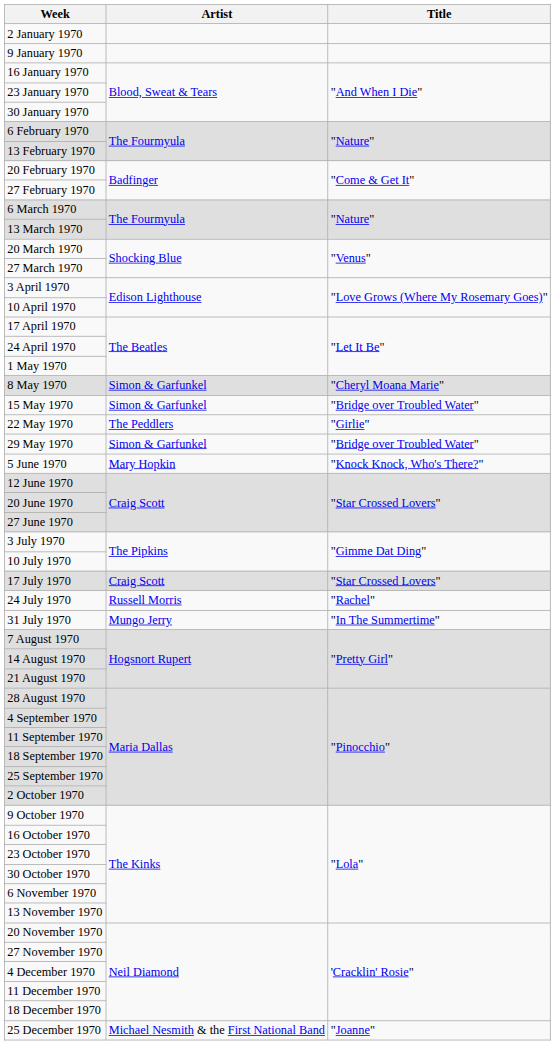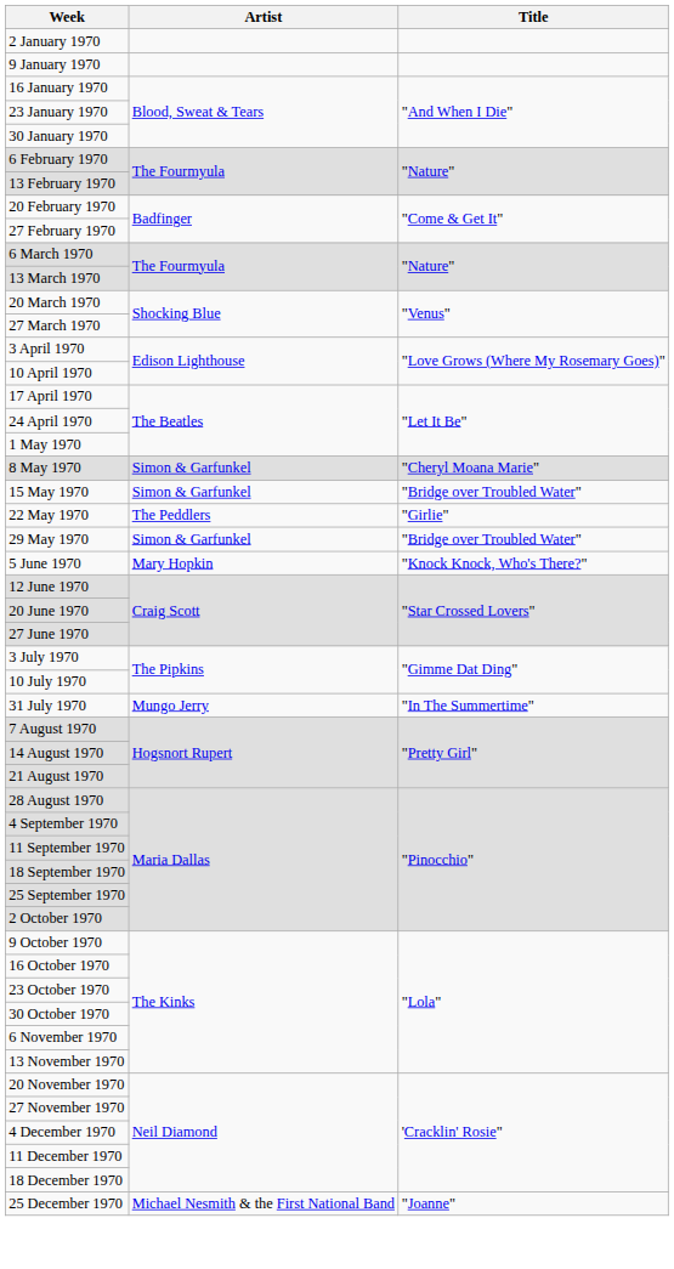 <table class="wikitable">
 <tr>
 <th>Week</th>
 <th>Artist</th>
 <th>Title</th>
 </tr>
 <tr>
 <td>2 January 1970</td>
 <td></td>
 <td></td>
 </tr>
 <tr>
 <td>9 January 1970</td>
 <td></td>
 <td></td>
 </tr>
 <tr>
 <td>16 January 1970</td>
 <td rowspan="3"><a href='#'>Blood, Sweat & Tears</a></td>
 <td rowspan="3">"<a href='#'>And When I Die</a>"</td>
 </tr>
 <tr>
 <td>23 January 1970</td>
 </tr>
 <tr>
 <td>30 January 1970</td>
 </tr>
 <tr bgcolor="#DFDFDF">
 <td>6 February 1970</td>
 <td rowspan="2"><a href='#'>The Fourmyula</a></td>
 <td rowspan="2">"<a href='#'>Nature</a>"</td>
 </tr>
 <tr bgcolor="#DFDFDF">
 <td>13 February 1970</td>
 </tr>
 <tr>
 <td>20 February 1970</td>
 <td rowspan="2"><a href='#'>Badfinger</a></td>
 <td rowspan="2">"<a href='#'>Come & Get It</a>"</td>
 </tr>
 <tr>
 <td>27 February 1970</td>
 </tr>
 <tr bgcolor="#DFDFDF">
 <td>6 March 1970</td>
 <td rowspan="2"><a href='#'>The Fourmyula</a></td>
 <td rowspan="2">"<a href='#'>Nature</a>"</td>
 </tr>
 <tr bgcolor="#DFDFDF">
 <td>13 March 1970</td>
 </tr>
 <tr>
 <td>20 March 1970</td>
 <td rowspan="2"><a href='#'>Shocking Blue</a></td>
 <td rowspan="2">"<a href='#'>Venus</a>"</td>
 </tr>
 <tr>
 <td>27 March 1970</td>
 </tr>
 <tr>
 <td>3 April 1970</td>
 <td rowspan="2"><a href='#'>Edison Lighthouse</a></td>
 <td rowspan="2">"<a href='#'>Love Grows (Where My Rosemary Goes)</a>"</td>
 </tr>
 <tr>
 <td>10 April 1970</td>
 </tr>
 <tr>
 <td>17 April 1970</td>
 <td rowspan="3"><a href='#'>The Beatles</a></td>
 <td rowspan="3">"<a href='#'>Let It Be</a>"</td>
 </tr>
 <tr>
 <td>24 April 1970</td>
 </tr>
 <tr>
 <td>1 May 1970</td>
 </tr>
 <tr bgcolor="#DFDFDF">
 <td>8 May 1970</td>
 <td><a href='#'>Simon & Garfunkel</a></td>
 <td>"<a href='#'>Cheryl Moana Marie</a>"</td>
 </tr>
 <tr>
 <td>15 May 1970</td>
 <td><a href='#'>Simon & Garfunkel</a></td>
 <td>"<a href='#'>Bridge over Troubled Water</a>"</td>
 </tr>
 <tr>
 <td>22 May 1970</td>
 <td><a href='#'>The Peddlers</a></td>
 <td>"<a href='#'>Girlie</a>"</td>
 </tr>
 <tr>
 <td>29 May 1970</td>
 <td><a href='#'>Simon & Garfunkel</a></td>
 <td>"<a href='#'>Bridge over Troubled Water</a>"</td>
 </tr>
 <tr>
 <td>5 June 1970</td>
 <td><a href='#'>Mary Hopkin</a></td>
 <td>"<a href='#'>Knock Knock, Who's There?</a>"</td>
 </tr>
 <tr bgcolor="#DFDFDF">
 <td>12 June 1970</td>
 <td rowspan="3"><a href='#'>Craig Scott</a></td>
 <td rowspan="3">"<a href='#'>Star Crossed Lovers</a>"</td>
 </tr>
 <tr bgcolor="#DFDFDF">
 <td>20 June 1970</td>
 </tr>
 <tr bgcolor="#DFDFDF">
 <td>27 June 1970</td>
 </tr>
 <tr>
 <td>3 July 1970</td>
 <td rowspan="2"><a href='#'>The Pipkins</a></td>
 <td rowspan="2">"<a href='#'>Gimme Dat Ding</a>"</td>
 </tr>
 <tr>
 <td>10 July 1970</td>
 </tr>
-<tr bgcolor="#DFDFDF">
-<td>17 July 1970</td>
-<td><a href='#'>Craig Scott</a></td>
-<td>"<a href='#'>Star Crossed Lovers</a>"</td>
-</tr>
-<tr>
-<td>24 July 1970</td>
-<td><a href='#'>Russell Morris</a></td>
-<td>"<a href='#'>Rachel</a>"</td>
-</tr>
 <tr>
 <td>31 July 1970</td>
 <td><a href='#'>Mungo Jerry</a></td>
 <td>"<a href='#'>In The Summertime</a>"</td>
 </tr>
 <tr bgcolor="#DFDFDF">
 <td>7 August 1970</td>
 <td rowspan="3"><a href='#'>Hogsnort Rupert</a></td>
 <td rowspan="3">"<a href='#'>Pretty Girl</a>"</td>
 </tr>
 <tr bgcolor="#DFDFDF">
 <td>14 August 1970</td>
 </tr>
 <tr bgcolor="#DFDFDF">
 <td>21 August 1970</td>
 </tr>
 <tr bgcolor="#DFDFDF">
 <td>28 August 1970</td>
 <td rowspan="6"><a href='#'>Maria Dallas</a></td>
 <td rowspan="6">"<a href='#'>Pinocchio</a>"</td>
 </tr>
 <tr bgcolor="#DFDFDF">
 <td>4 September 1970</td>
 </tr>
 <tr bgcolor="#DFDFDF">
 <td>11 September 1970</td>
 </tr>
 <tr bgcolor="#DFDFDF">
 <td>18 September 1970</td>
 </tr>
 <tr bgcolor="#DFDFDF">
 <td>25 September 1970</td>
 </tr>
 <tr bgcolor="#DFDFDF">
 <td>2 October 1970</td>
 </tr>
 <tr>
 <td>9 October 1970</td>
 <td rowspan="6"><a href='#'>The Kinks</a></td>
 <td rowspan="6">"<a href='#'>Lola</a>"</td>
 </tr>
 <tr>
 <td>16 October 1970</td>
 </tr>
 <tr>
 <td>23 October 1970</td>
 </tr>
 <tr>
 <td>30 October 1970</td>
 </tr>
 <tr>
 <td>6 November 1970</td>
 </tr>
 <tr>
 <td>13 November 1970</td>
 </tr>
 <tr>
 <td>20 November 1970</td>
 <td rowspan="5"><a href='#'>Neil Diamond</a></td>
 <td rowspan="5">'<a href='#'>Cracklin' Rosie</a>"</td>
 </tr>
 <tr>
 <td>27 November 1970</td>
 </tr>
 <tr>
 <td>4 December 1970</td>
 </tr>
 <tr>
 <td>11 December 1970</td>
 </tr>
 <tr>
 <td>18 December 1970</td>
 </tr>
 <tr>
 <td>25 December 1970</td>
 <td><a href='#'>Michael Nesmith</a> & the <a href='#'>First National Band</a></td>
 <td>"<a href='#'>Joanne</a>"</td>
 </tr>
 </table>
